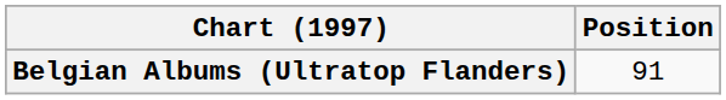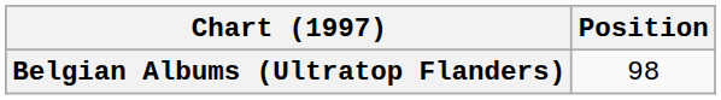 <table class="wikitable plainrowheaders" style="text-align:center">
 <tr>
 <th scope="col">Chart (1997)</th>
 <th scope="col">Position</th>
 </tr>
 <tr>
 <th scope="row">Belgian Albums (Ultratop Flanders)</th>
-<td>91</td>
+<td>98</td>
 </tr>
 </table>
